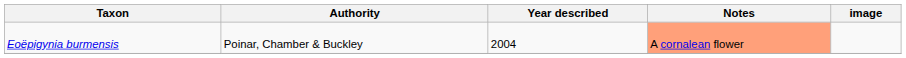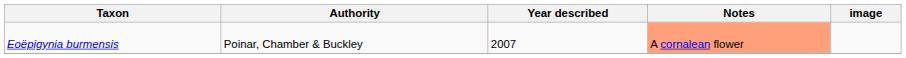 <table class="wikitable sortable" align="center" width="100%">
 <tr>
 <th>Taxon</th>
 <th>Authority</th>
 <th>Year described</th>
 <th>Notes</th>
 <th>image</th>
 </tr>
 <tr>
 <td><br><em><a href='#'>Eoëpigynia burmensis</a></em></td>
 <td><br>Poinar, Chamber & Buckley</td>
-<td><br>2004</td>
+<td><br>2007</td>
 <td style="background: lightsalmon;"><br>A <a href='#'>cornalean</a> flower</td>
 <td></td>
 </tr>
 <tr>
 </tr>
 </table>
